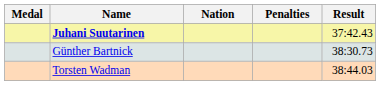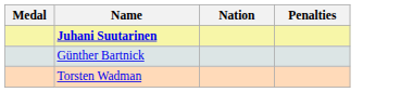 <table class=wikitable style="border:1px solid #AAAAAA;font-size:90%">
 <tr bgcolor="#E4E4E4">
 <th style="border-bottom:1px solid #AAAAAA" width=50>Medal</th>
 <th style="border-bottom:1px solid #AAAAAA" width=160>Name</th>
 <th style="border-bottom:1px solid #AAAAAA" width=80>Nation</th>
 <th style="border-bottom:1px solid #AAAAAA" width=80>Penalties</th>
-<th style="border-bottom:1px solid #AAAAAA" width=60>Result</th>
 </tr>
 <tr bgcolor="#F7F6A8">
 <td align="center"></td>
 <td><strong><a href='#'>Juhani Suutarinen</a></strong></td>
 <td align="center"></td>
 <td align="center"></td>
-<td align="right">37:42.43</td>
 </tr>
 <tr bgcolor="#DCE5E5">
 <td align="center"></td>
 <td><a href='#'>Günther Bartnick</a></td>
 <td align="center"></td>
 <td align="center"></td>
-<td align="right">38:30.73</td>
 </tr>
 <tr bgcolor="#FFDAB9">
 <td align="center"></td>
 <td><a href='#'>Torsten Wadman</a></td>
 <td align="center"></td>
 <td align="center"></td>
-<td align="right">38:44.03</td>
 </tr>
 </table>
